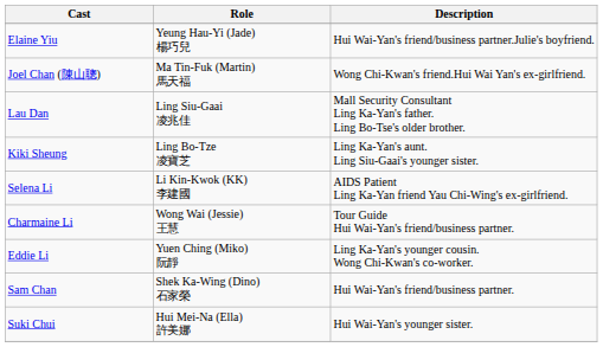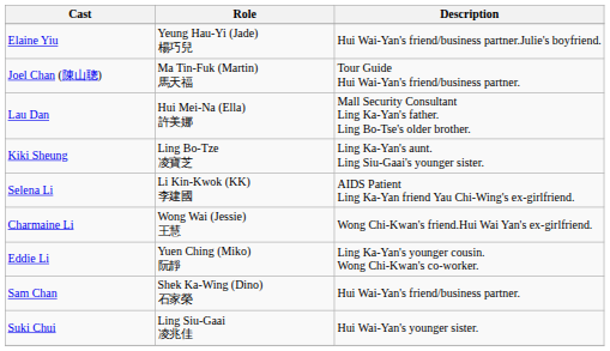 <table class="wikitable">
 <tr>
 <th style="width:25%">Cast</th>
 <th style="width:30%">Role</th>
 <th>Description</th>
 </tr>
 <tr>
 </tr>
 <tr>
 <td><a href='#'>Elaine Yiu</a></td>
 <td>Yeung Hau-Yi (Jade) <br> 楊巧兒</td>
 <td>Hui Wai-Yan's friend/business partner.Julie's boyfriend.</td>
 </tr>
 <tr>
 <td><a href='#'>Joel Chan</a> (<a href='#'>陳山聰</a>)</td>
 <td>Ma Tin-Fuk (Martin) <br> 馬天福</td>
-<td>Wong Chi-Kwan's friend.Hui Wai Yan's ex-girlfriend.</td>
+<td>Tour Guide <br> Hui Wai-Yan's friend/business partner.</td>
 </tr>
 <tr>
 <td><a href='#'>Lau Dan</a></td>
-<td>Ling Siu-Gaai <br> 凌兆佳</td>
+<td>Hui Mei-Na (Ella) <br> 許美娜</td>
 <td>Mall Security Consultant <br> Ling Ka-Yan's father. <br> Ling Bo-Tse's older brother.</td>
 </tr>
 <tr>
 <td><a href='#'>Kiki Sheung</a></td>
 <td>Ling Bo-Tze <br> 凌寶芝</td>
 <td>Ling Ka-Yan's aunt. <br> Ling Siu-Gaai's younger sister.</td>
 </tr>
 <tr>
 <td><a href='#'>Selena Li</a></td>
 <td>Li Kin-Kwok (KK) <br> 李建國</td>
 <td>AIDS Patient <br> Ling Ka-Yan friend Yau Chi-Wing's ex-girlfriend.</td>
 </tr>
 <tr>
 <td><a href='#'>Charmaine Li</a></td>
 <td>Wong Wai (Jessie) <br> 王慧</td>
-<td>Tour Guide <br> Hui Wai-Yan's friend/business partner.</td>
+<td>Wong Chi-Kwan's friend.Hui Wai Yan's ex-girlfriend.</td>
 </tr>
 <tr>
 <td><a href='#'>Eddie Li</a></td>
 <td>Yuen Ching (Miko) <br> 阮靜</td>
 <td>Ling Ka-Yan's younger cousin. <br> Wong Chi-Kwan's co-worker.</td>
 </tr>
 <tr>
 <td><a href='#'>Sam Chan</a></td>
 <td>Shek Ka-Wing (Dino) <br> 石家榮</td>
 <td>Hui Wai-Yan's friend/business partner.</td>
 </tr>
 <tr>
 <td><a href='#'>Suki Chui</a></td>
-<td>Hui Mei-Na (Ella) <br> 許美娜</td>
+<td>Ling Siu-Gaai <br> 凌兆佳</td>
 <td>Hui Wai-Yan's younger sister.</td>
 </tr>
 <tr>
 </tr>
 </table>
